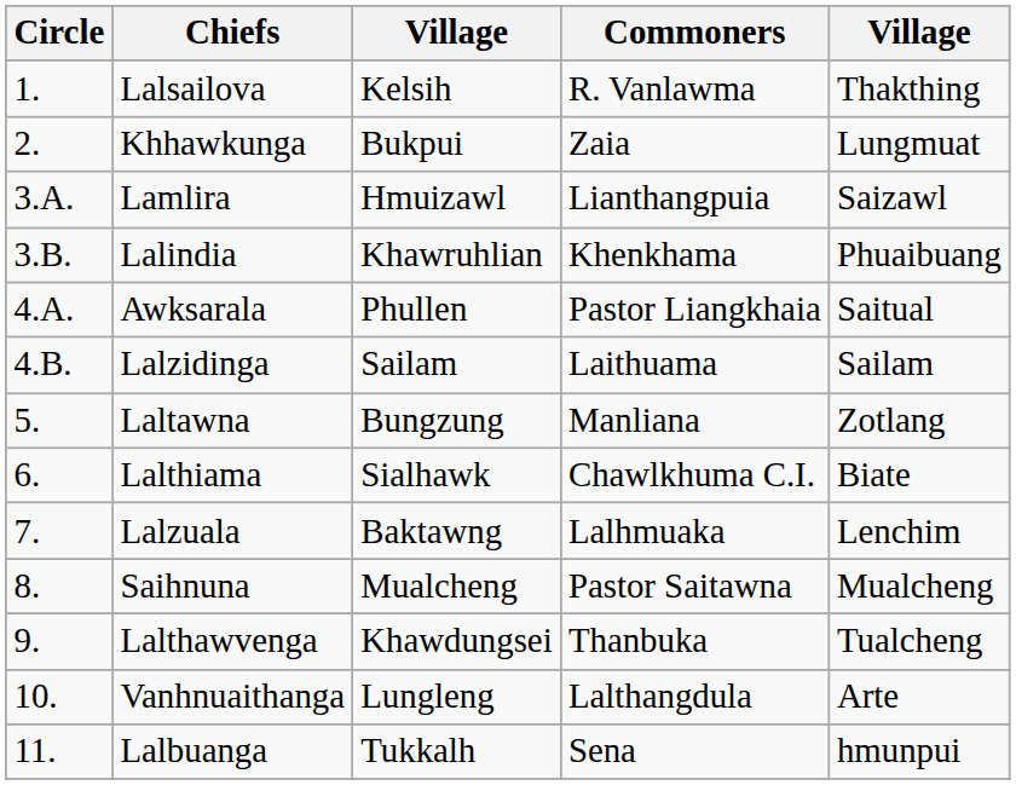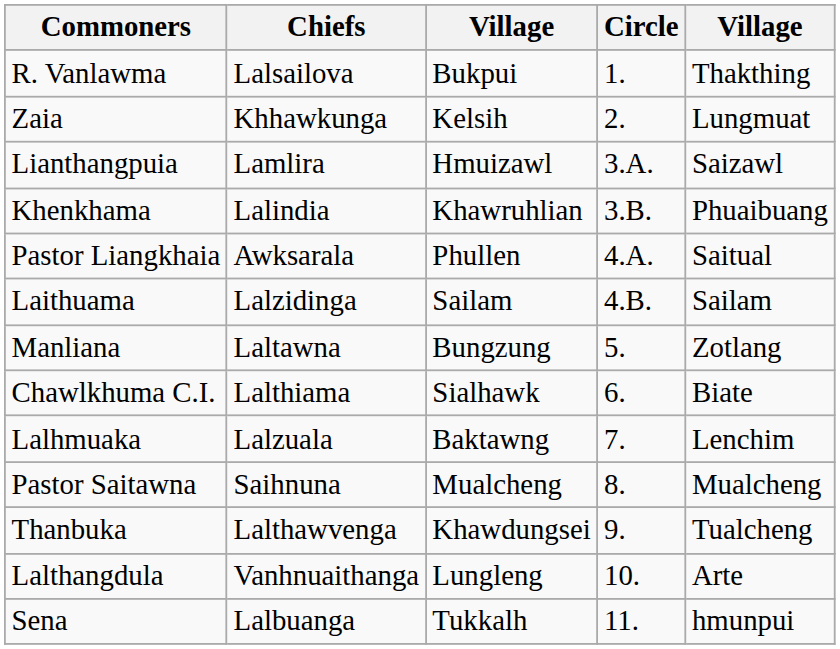 <table class="wikitable sortable">
 <tr>
-<th>Circle</th>
+<th>Commoners</th>
 <th>Chiefs</th>
 <th>Village</th>
-<th>Commoners</th>
+<th>Circle</th>
 <th>Village</th>
 </tr>
 <tr>
+<td>R. Vanlawma</td>
+<td>Lalsailova</td>
+<td>Bukpui</td>
 <td>1.</td>
-<td>Lalsailova</td>
-<td>Kelsih</td>
-<td>R. Vanlawma</td>
 <td>Thakthing</td>
 </tr>
 <tr>
+<td>Zaia</td>
+<td>Khhawkunga</td>
+<td>Kelsih</td>
 <td>2.</td>
-<td>Khhawkunga</td>
-<td>Bukpui</td>
-<td>Zaia</td>
 <td>Lungmuat</td>
 </tr>
 <tr>
-<td>3.A.</td>
+<td>Lianthangpuia</td>
 <td>Lamlira</td>
 <td>Hmuizawl</td>
-<td>Lianthangpuia</td>
+<td>3.A.</td>
 <td>Saizawl</td>
 </tr>
 <tr>
-<td>3.B.</td>
+<td>Khenkhama</td>
 <td>Lalindia</td>
 <td>Khawruhlian</td>
-<td>Khenkhama</td>
+<td>3.B.</td>
 <td>Phuaibuang</td>
 </tr>
 <tr>
-<td>4.A.</td>
+<td>Pastor Liangkhaia</td>
 <td>Awksarala</td>
 <td>Phullen</td>
-<td>Pastor Liangkhaia</td>
+<td>4.A.</td>
 <td>Saitual</td>
 </tr>
 <tr>
-<td>4.B.</td>
+<td>Laithuama</td>
 <td>Lalzidinga</td>
 <td>Sailam</td>
-<td>Laithuama</td>
+<td>4.B.</td>
 <td>Sailam</td>
 </tr>
 <tr>
-<td>5.</td>
+<td>Manliana</td>
 <td>Laltawna</td>
 <td>Bungzung</td>
-<td>Manliana</td>
+<td>5.</td>
 <td>Zotlang</td>
 </tr>
 <tr>
-<td>6.</td>
+<td>Chawlkhuma C.I.</td>
 <td>Lalthiama</td>
 <td>Sialhawk</td>
-<td>Chawlkhuma C.I.</td>
+<td>6.</td>
 <td>Biate</td>
 </tr>
 <tr>
-<td>7.</td>
+<td>Lalhmuaka</td>
 <td>Lalzuala</td>
 <td>Baktawng</td>
-<td>Lalhmuaka</td>
+<td>7.</td>
 <td>Lenchim</td>
 </tr>
 <tr>
-<td>8.</td>
+<td>Pastor Saitawna</td>
 <td>Saihnuna</td>
 <td>Mualcheng</td>
-<td>Pastor Saitawna</td>
+<td>8.</td>
 <td>Mualcheng</td>
 </tr>
 <tr>
-<td>9.</td>
+<td>Thanbuka</td>
 <td>Lalthawvenga</td>
 <td>Khawdungsei</td>
-<td>Thanbuka</td>
+<td>9.</td>
 <td>Tualcheng</td>
 </tr>
 <tr>
-<td>10.</td>
+<td>Lalthangdula</td>
 <td>Vanhnuaithanga</td>
 <td>Lungleng</td>
-<td>Lalthangdula</td>
+<td>10.</td>
 <td>Arte</td>
 </tr>
 <tr>
-<td>11.</td>
+<td>Sena</td>
 <td>Lalbuanga</td>
 <td>Tukkalh</td>
-<td>Sena</td>
+<td>11.</td>
 <td>hmunpui</td>
 </tr>
 </table>
